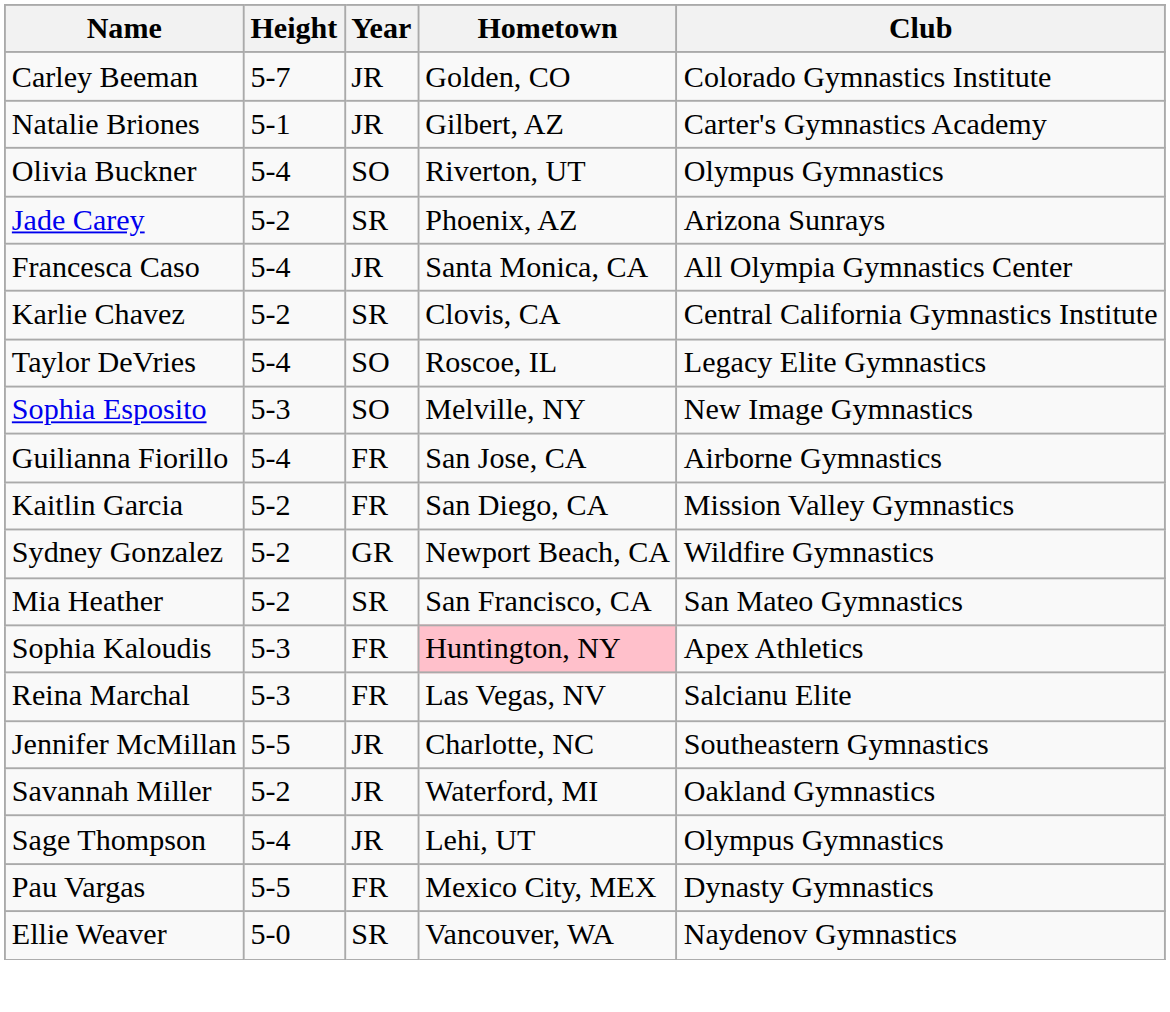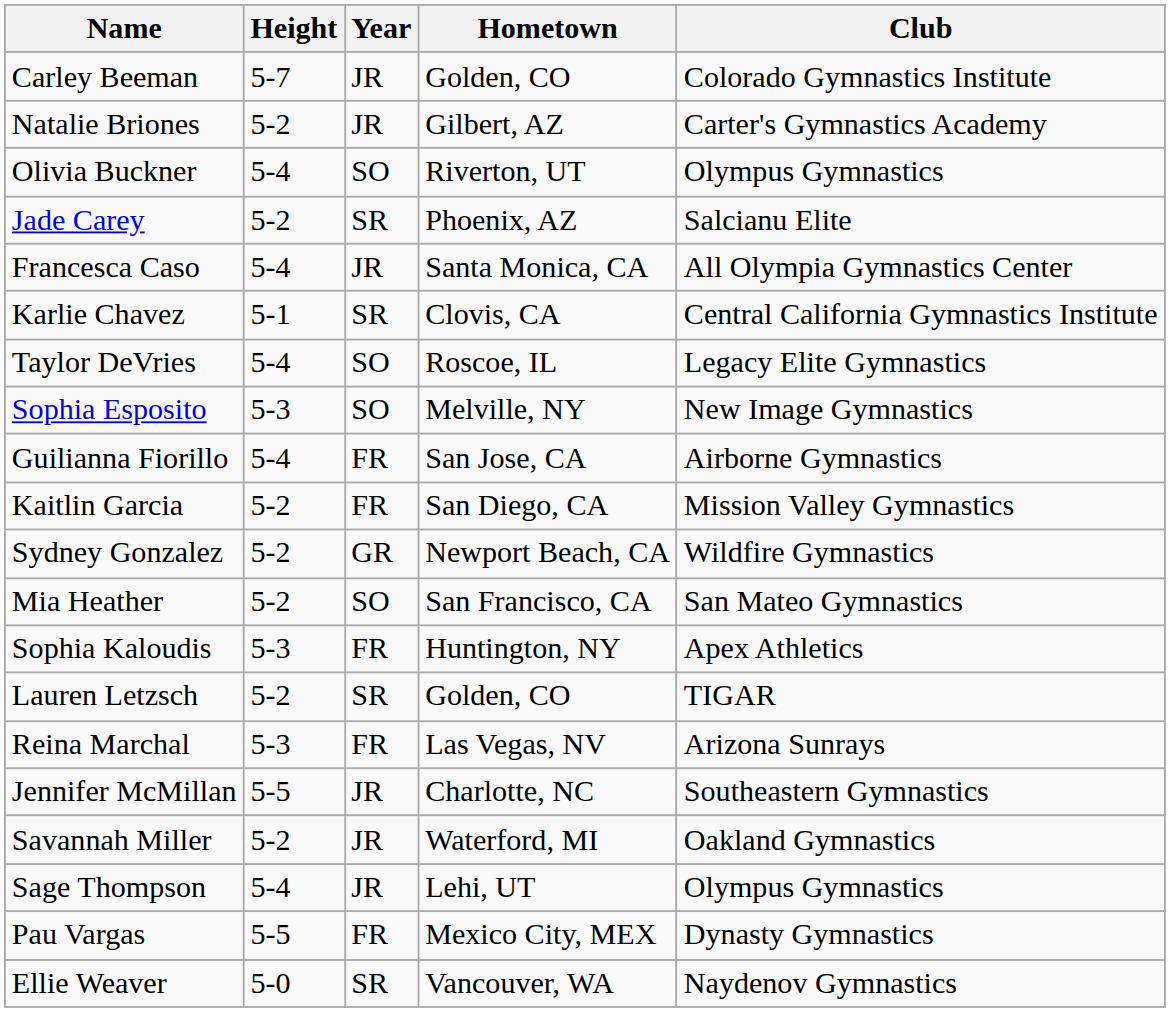 <table class="wikitable">
 <tr>
 <th>Name</th>
 <th>Height</th>
 <th>Year</th>
 <th>Hometown</th>
 <th>Club</th>
 </tr>
 <tr>
 <td>Carley Beeman</td>
 <td>5-7</td>
 <td>JR</td>
 <td>Golden, CO</td>
 <td>Colorado Gymnastics Institute</td>
 </tr>
 <tr>
 <td>Natalie Briones</td>
-<td>5-1</td>
+<td>5-2</td>
 <td>JR</td>
 <td>Gilbert, AZ</td>
 <td>Carter's Gymnastics Academy</td>
 </tr>
 <tr>
 <td>Olivia Buckner</td>
 <td>5-4</td>
 <td>SO</td>
 <td>Riverton, UT</td>
 <td>Olympus Gymnastics</td>
 </tr>
 <tr>
 <td><a href='#'>Jade Carey</a></td>
 <td>5-2</td>
 <td>SR</td>
 <td>Phoenix, AZ</td>
-<td>Arizona Sunrays</td>
+<td>Salcianu Elite</td>
 </tr>
 <tr>
 <td>Francesca Caso</td>
 <td>5-4</td>
 <td>JR</td>
 <td>Santa Monica, CA</td>
 <td>All Olympia Gymnastics Center</td>
 </tr>
 <tr>
 <td>Karlie Chavez</td>
-<td>5-2</td>
+<td>5-1</td>
 <td>SR</td>
 <td>Clovis, CA</td>
 <td>Central California Gymnastics Institute</td>
 </tr>
 <tr>
 <td>Taylor DeVries</td>
 <td>5-4</td>
 <td>SO</td>
 <td>Roscoe, IL</td>
 <td>Legacy Elite Gymnastics</td>
 </tr>
 <tr>
 <td><a href='#'>Sophia Esposito</a></td>
 <td>5-3</td>
 <td>SO</td>
 <td>Melville, NY</td>
 <td>New Image Gymnastics</td>
 </tr>
 <tr>
 <td>Guilianna Fiorillo</td>
 <td>5-4</td>
 <td>FR</td>
 <td>San Jose, CA</td>
 <td>Airborne Gymnastics</td>
 </tr>
 <tr>
 <td>Kaitlin Garcia</td>
 <td>5-2</td>
 <td>FR</td>
 <td>San Diego, CA</td>
 <td>Mission Valley Gymnastics</td>
 </tr>
 <tr>
 <td>Sydney Gonzalez</td>
 <td>5-2</td>
 <td>GR</td>
 <td>Newport Beach, CA</td>
 <td>Wildfire Gymnastics</td>
 </tr>
 <tr>
 <td>Mia Heather</td>
 <td>5-2</td>
-<td>SR</td>
+<td>SO</td>
 <td>San Francisco, CA</td>
 <td>San Mateo Gymnastics</td>
 </tr>
 <tr>
 <td>Sophia Kaloudis</td>
 <td>5-3</td>
 <td>FR</td>
-<td style="background: pink;">Huntington, NY</td>
+<td>Huntington, NY</td>
 <td>Apex Athletics</td>
+</tr>
+<tr>
+<td>Lauren Letzsch</td>
+<td>5-2</td>
+<td>SR</td>
+<td>Golden, CO</td>
+<td>TIGAR</td>
 </tr>
 <tr>
 <td>Reina Marchal</td>
 <td>5-3</td>
 <td>FR</td>
 <td>Las Vegas, NV</td>
-<td>Salcianu Elite</td>
+<td>Arizona Sunrays</td>
 </tr>
 <tr>
 <td>Jennifer McMillan</td>
 <td>5-5</td>
 <td>JR</td>
 <td>Charlotte, NC</td>
 <td>Southeastern Gymnastics</td>
 </tr>
 <tr>
 <td>Savannah Miller</td>
 <td>5-2</td>
 <td>JR</td>
 <td>Waterford, MI</td>
 <td>Oakland Gymnastics</td>
 </tr>
 <tr>
 <td>Sage Thompson</td>
 <td>5-4</td>
 <td>JR</td>
 <td>Lehi, UT</td>
 <td>Olympus Gymnastics</td>
 </tr>
 <tr>
 <td>Pau Vargas</td>
 <td>5-5</td>
 <td>FR</td>
 <td>Mexico City, MEX</td>
 <td>Dynasty Gymnastics</td>
 </tr>
 <tr>
 <td>Ellie Weaver</td>
 <td>5-0</td>
 <td>SR</td>
 <td>Vancouver, WA</td>
 <td>Naydenov Gymnastics</td>
 </tr>
 </table>
